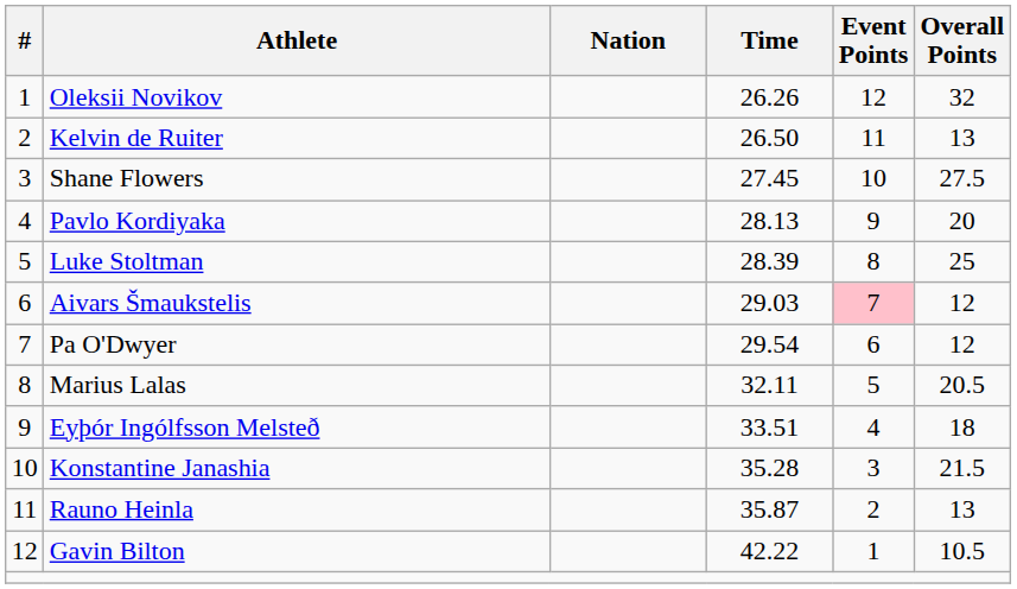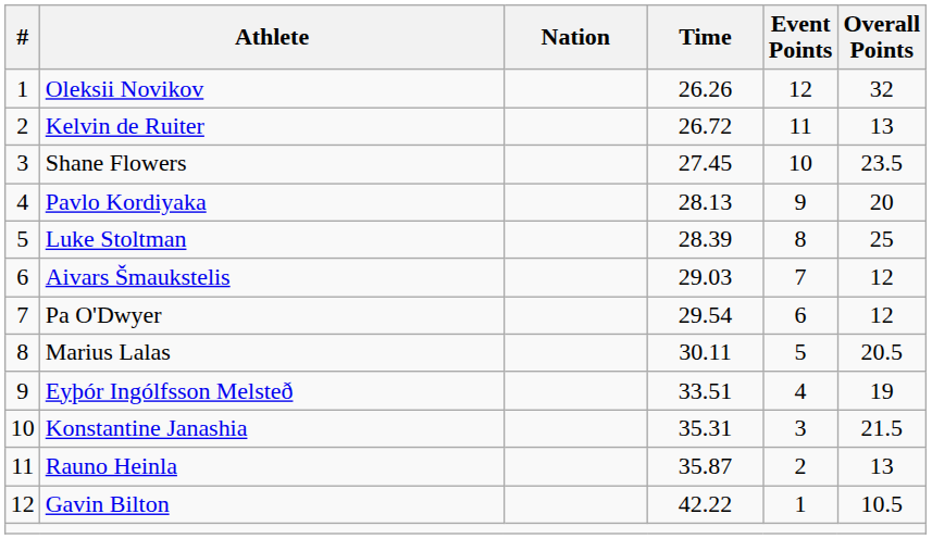 <table class="wikitable sortable" style="text-align:center;width: 70%;">
 <tr>
 <th scope="col" style="width: 10px;">#</th>
 <th scope="col">Athlete</th>
 <th scope="col">Nation</th>
 <th scope="col">Time</th>
 <th scope="col" style="width: 10px;">Event Points</th>
 <th scope="col" style="width: 10px;">Overall Points</th>
 </tr>
 <tr>
 <td>1</td>
 <td align=left><a href='#'>Oleksii Novikov</a></td>
 <td align=left></td>
 <td>26.26</td>
 <td>12</td>
 <td>32</td>
 </tr>
 <tr>
 <td>2</td>
 <td align=left><a href='#'>Kelvin de Ruiter</a></td>
 <td align=left></td>
-<td>26.50</td>
+<td>26.72</td>
 <td>11</td>
 <td>13</td>
 </tr>
 <tr>
 <td>3</td>
 <td align=left>Shane Flowers</td>
 <td align=left></td>
 <td>27.45</td>
 <td>10</td>
-<td>27.5</td>
+<td>23.5</td>
 </tr>
 <tr>
 <td>4</td>
 <td align=left><a href='#'>Pavlo Kordiyaka</a></td>
 <td align=left></td>
 <td>28.13</td>
 <td>9</td>
 <td>20</td>
 </tr>
 <tr>
 <td>5</td>
 <td align=left><a href='#'>Luke Stoltman</a></td>
 <td align=left></td>
 <td>28.39</td>
 <td>8</td>
 <td>25</td>
 </tr>
 <tr>
 <td>6</td>
 <td align=left><a href='#'>Aivars Šmaukstelis</a></td>
 <td align=left></td>
 <td>29.03</td>
-<td style="background: pink;">7</td>
+<td>7</td>
 <td>12</td>
 </tr>
 <tr>
 <td>7</td>
 <td align=left>Pa O'Dwyer</td>
 <td align=left></td>
 <td>29.54</td>
 <td>6</td>
 <td>12</td>
 </tr>
 <tr>
 <td>8</td>
 <td align=left>Marius Lalas</td>
 <td align=left></td>
-<td>32.11</td>
+<td>30.11</td>
 <td>5</td>
 <td>20.5</td>
 </tr>
 <tr>
 <td>9</td>
 <td align=left><a href='#'>Eyþór Ingólfsson Melsteð</a></td>
 <td align=left></td>
 <td>33.51</td>
 <td>4</td>
-<td>18</td>
+<td>19</td>
 </tr>
 <tr>
 <td>10</td>
 <td align=left><a href='#'>Konstantine Janashia</a></td>
 <td align=left></td>
-<td>35.28</td>
+<td>35.31</td>
 <td>3</td>
 <td>21.5</td>
 </tr>
 <tr>
 <td>11</td>
 <td align=left><a href='#'>Rauno Heinla</a></td>
 <td align=left></td>
 <td>35.87</td>
 <td>2</td>
 <td>13</td>
 </tr>
 <tr>
 <td>12</td>
 <td align=left><a href='#'>Gavin Bilton</a></td>
 <td align=left></td>
 <td>42.22</td>
 <td>1</td>
 <td>10.5</td>
 </tr>
 <tr class="sortbottom">
 <td colspan="6"></td>
 </tr>
 </table>
